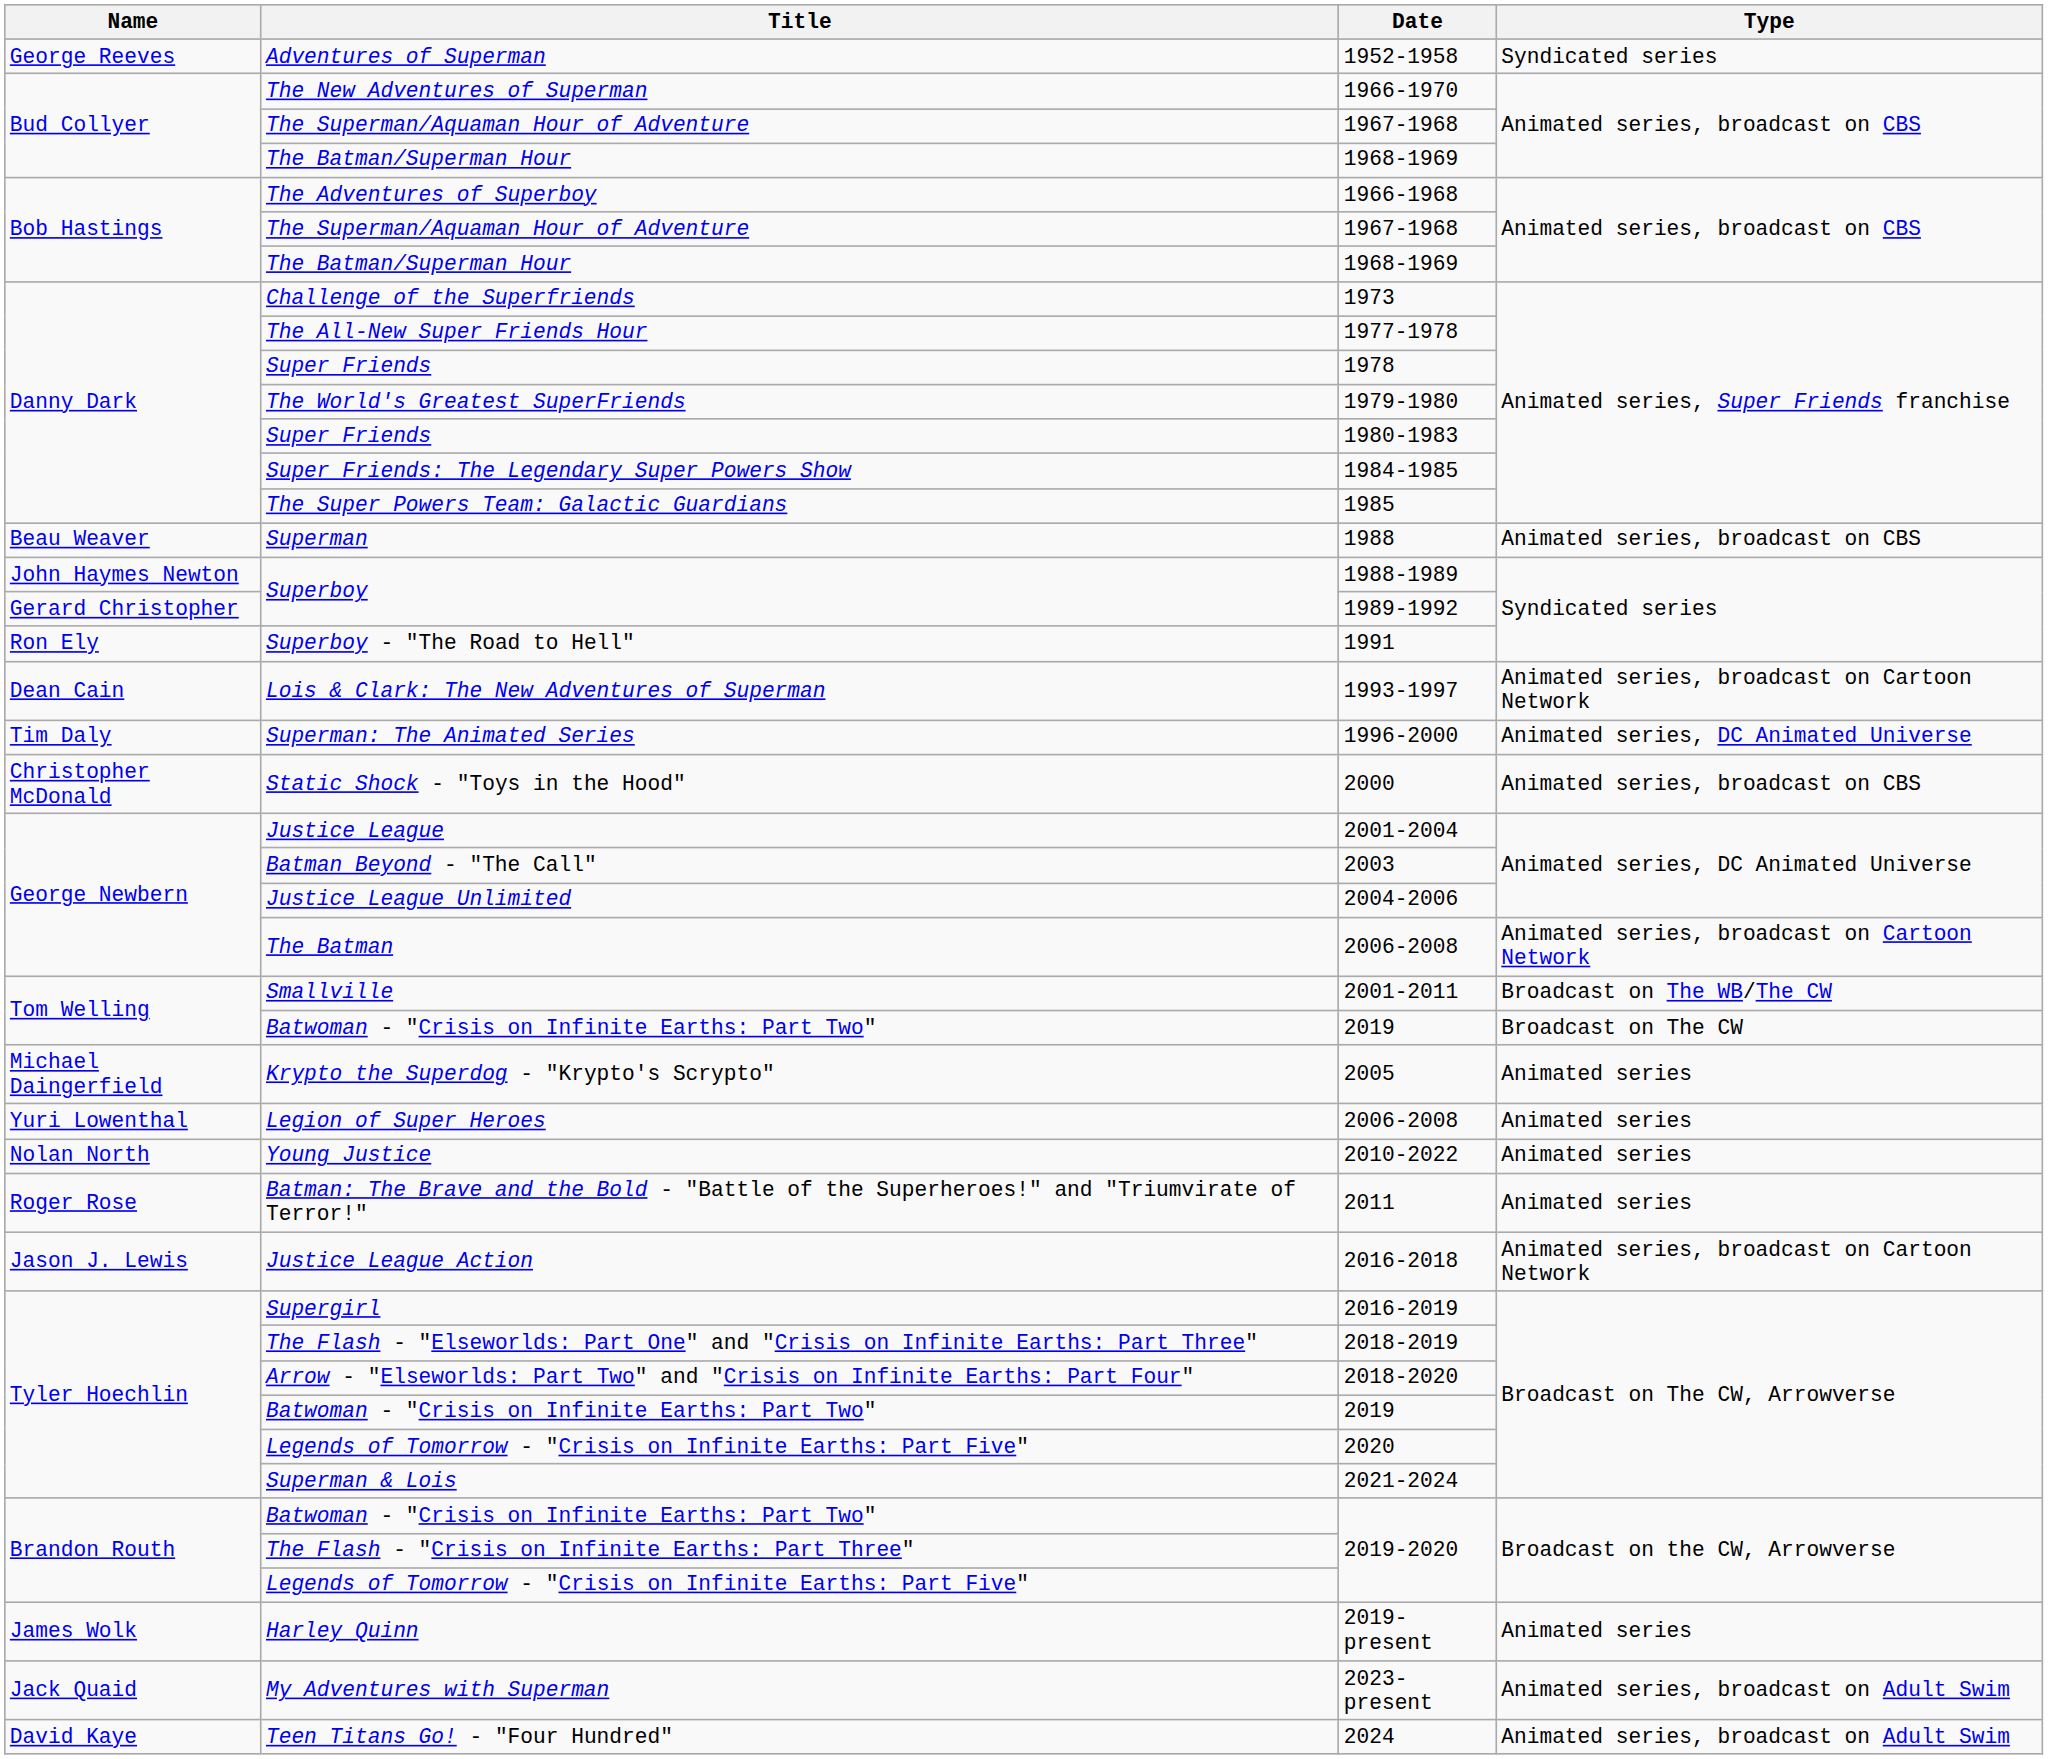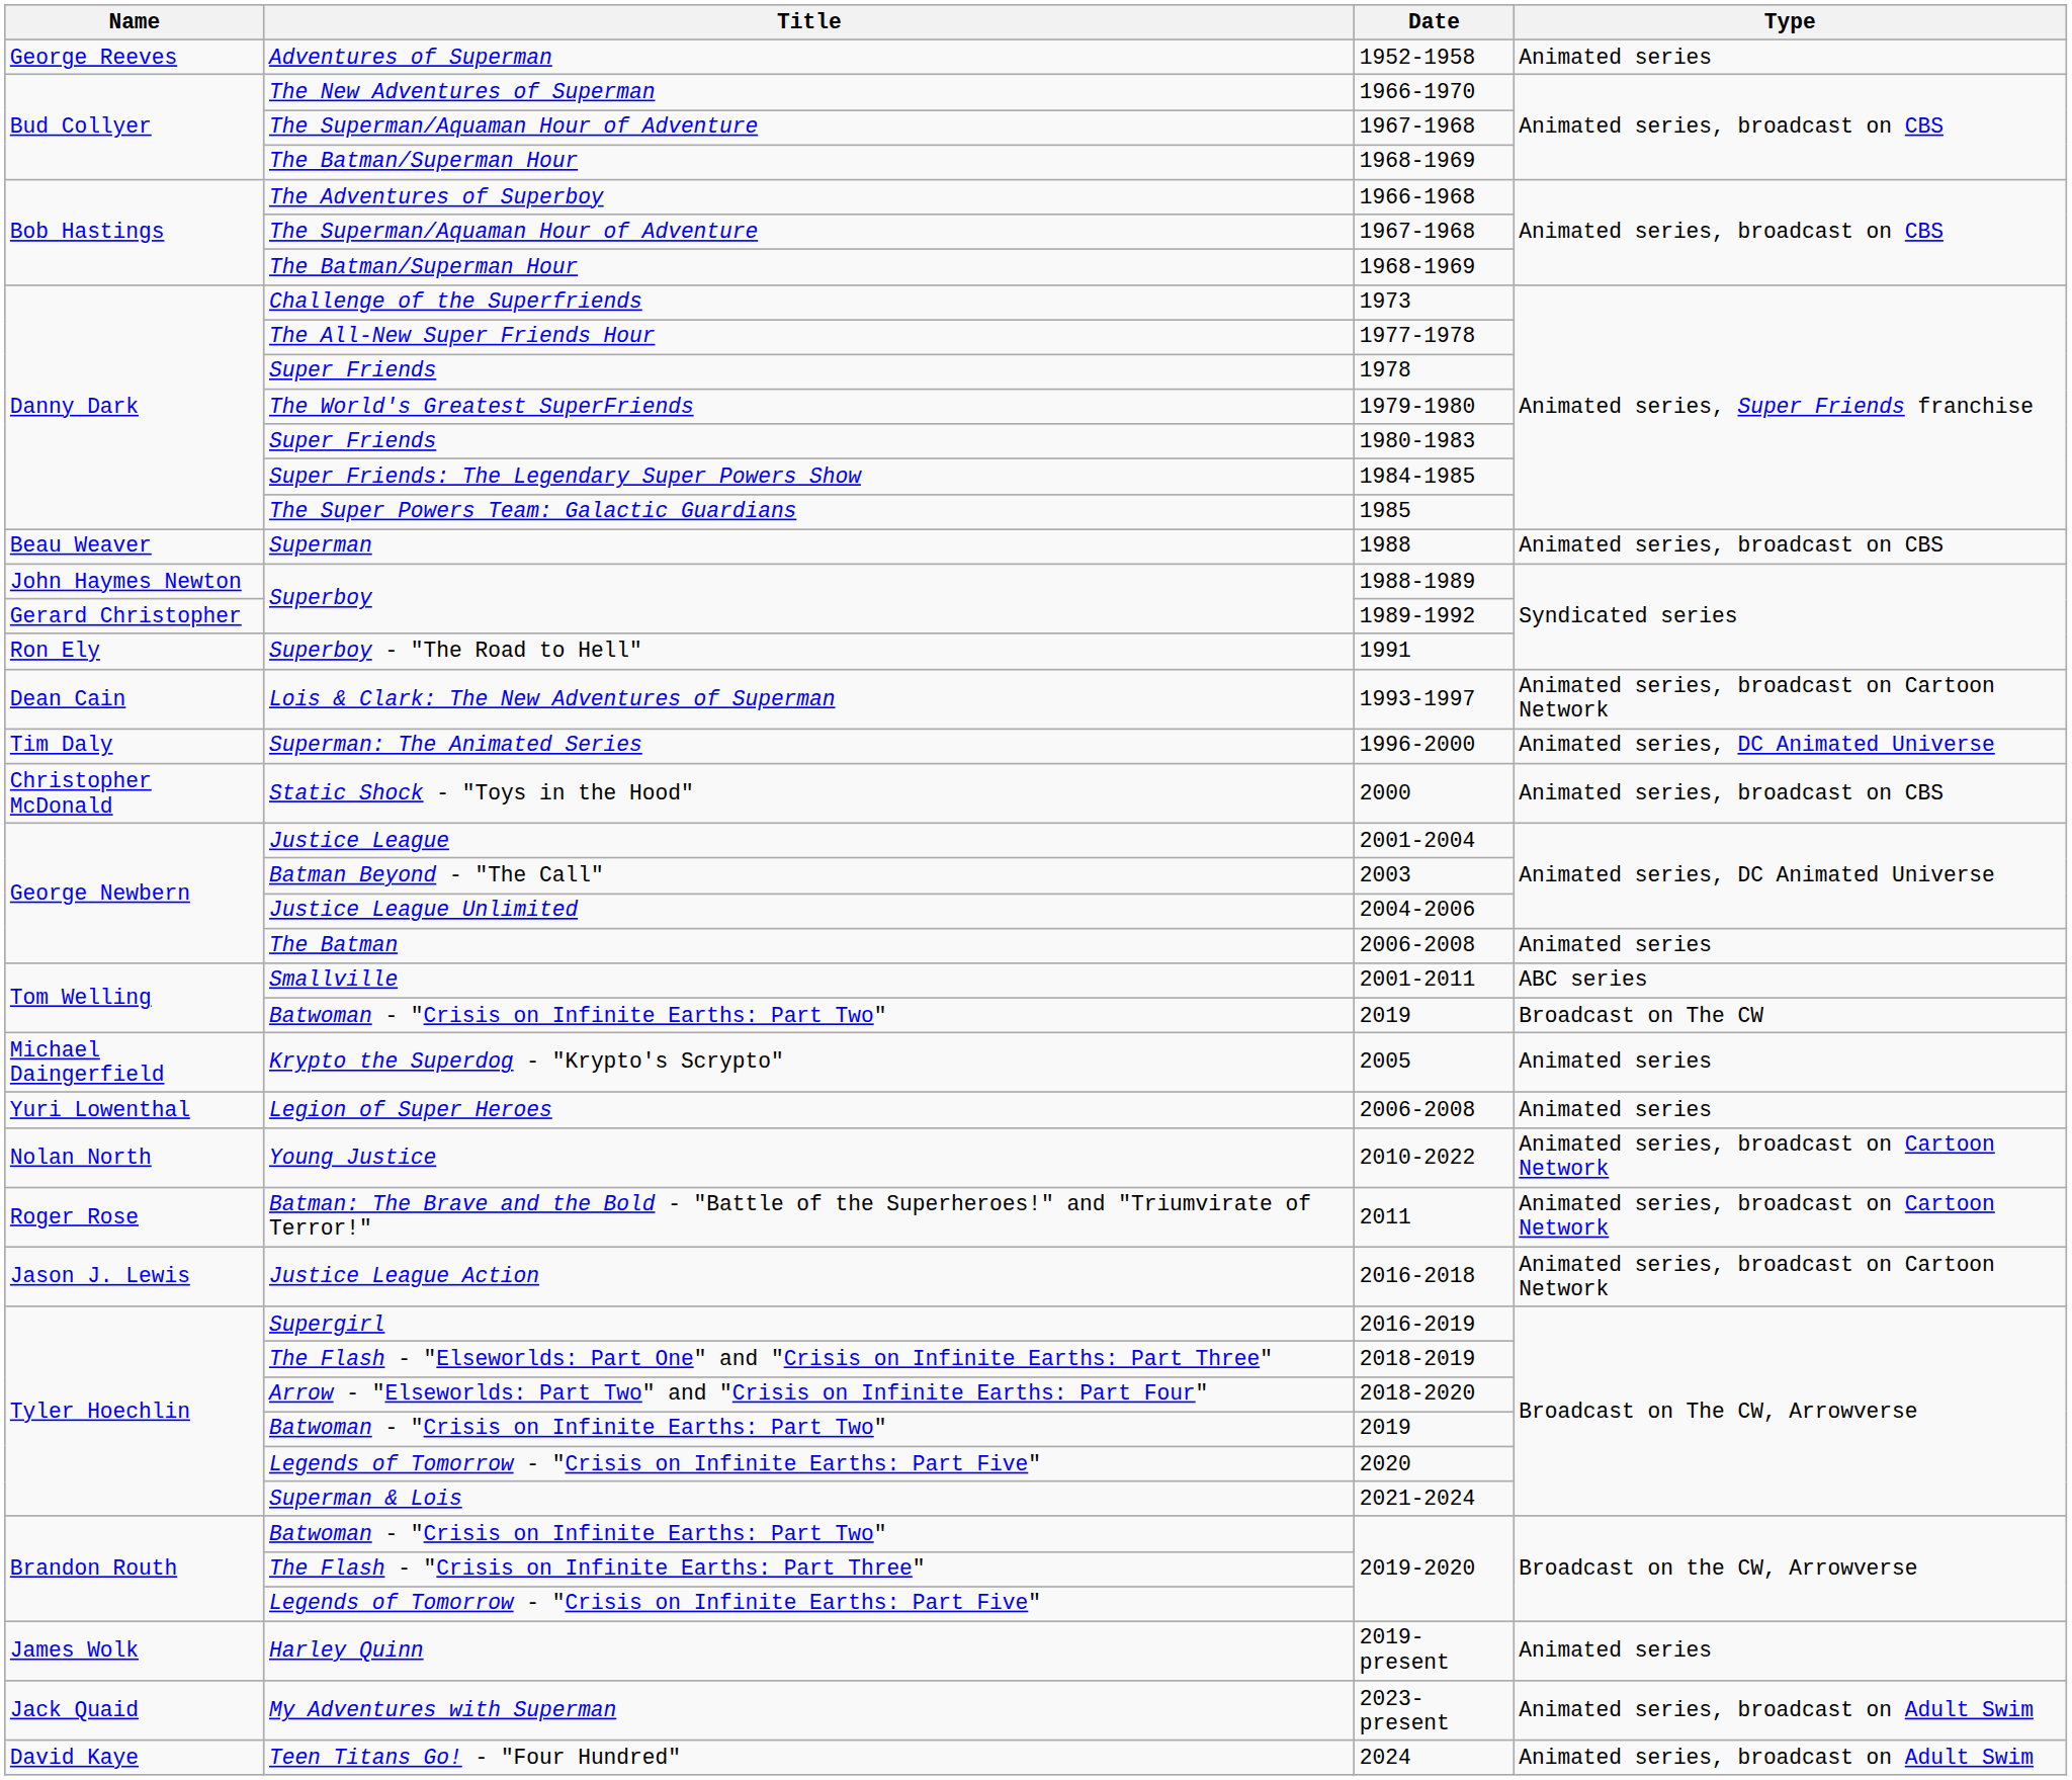 <table class="wikitable sortable">
 <tr>
 <th>Name</th>
 <th>Title</th>
 <th>Date</th>
 <th>Type</th>
 </tr>
 <tr>
 <td><a href='#'>George Reeves</a></td>
 <td><em><a href='#'>Adventures of Superman</a></em></td>
 <td>1952-1958</td>
-<td>Syndicated series</td>
+<td>Animated series</td>
 </tr>
 <tr>
 <td rowspan="3"><a href='#'>Bud Collyer</a></td>
 <td><em><a href='#'>The New Adventures of Superman</a></em></td>
 <td>1966-1970</td>
 <td rowspan="3">Animated series, broadcast on <a href='#'>CBS</a></td>
 </tr>
 <tr>
 <td><em><a href='#'>The Superman/Aquaman Hour of Adventure</a></em></td>
 <td>1967-1968</td>
 </tr>
 <tr>
 <td><em><a href='#'>The Batman/Superman Hour</a></em></td>
 <td>1968-1969</td>
 </tr>
 <tr>
 <td rowspan="3"><a href='#'>Bob Hastings</a></td>
 <td><em><a href='#'>The Adventures of Superboy</a></em></td>
 <td>1966-1968</td>
 <td rowspan="3">Animated series, broadcast on <a href='#'>CBS</a></td>
 </tr>
 <tr>
 <td><em><a href='#'>The Superman/Aquaman Hour of Adventure</a></em></td>
 <td>1967-1968</td>
 </tr>
 <tr>
 <td><em><a href='#'>The Batman/Superman Hour</a></em></td>
 <td>1968-1969</td>
 </tr>
 <tr>
 <td rowspan="7"><a href='#'>Danny Dark</a></td>
 <td><em><a href='#'>Challenge of the Superfriends</a></em></td>
 <td>1973</td>
 <td rowspan="7">Animated series, <em><a href='#'>Super Friends</a></em> franchise</td>
 </tr>
 <tr>
 <td><em><a href='#'>The All-New Super Friends Hour</a></em></td>
 <td>1977-1978</td>
 </tr>
 <tr>
 <td><em><a href='#'>Super Friends</a></em></td>
 <td>1978</td>
 </tr>
 <tr>
 <td><em><a href='#'>The World's Greatest SuperFriends</a></em></td>
 <td>1979-1980</td>
 </tr>
 <tr>
 <td><em><a href='#'>Super Friends</a></em></td>
 <td>1980-1983</td>
 </tr>
 <tr>
 <td><em><a href='#'>Super Friends: The Legendary Super Powers Show</a></em></td>
 <td>1984-1985</td>
 </tr>
 <tr>
 <td><em><a href='#'>The Super Powers Team: Galactic Guardians</a></em></td>
 <td>1985</td>
 </tr>
 <tr>
 <td><a href='#'>Beau Weaver</a></td>
 <td><em><a href='#'>Superman</a></em></td>
 <td>1988</td>
 <td>Animated series, broadcast on CBS</td>
 </tr>
 <tr>
 <td><a href='#'>John Haymes Newton</a></td>
 <td rowspan="2"><em><a href='#'>Superboy</a></em></td>
 <td>1988-1989</td>
 <td rowspan="3">Syndicated series</td>
 </tr>
 <tr>
 <td><a href='#'>Gerard Christopher</a></td>
 <td>1989-1992</td>
 </tr>
 <tr>
 <td><a href='#'>Ron Ely</a></td>
 <td><em><a href='#'>Superboy</a></em> - "The Road to Hell"</td>
 <td>1991</td>
 </tr>
 <tr>
 <td><a href='#'>Dean Cain</a></td>
 <td><em><a href='#'>Lois & Clark: The New Adventures of Superman</a></em></td>
 <td>1993-1997</td>
 <td>Animated series, broadcast on Cartoon Network</td>
 </tr>
 <tr>
 <td><a href='#'>Tim Daly</a></td>
 <td><em><a href='#'>Superman: The Animated Series</a></em></td>
 <td>1996-2000</td>
 <td>Animated series, <a href='#'>DC Animated Universe</a></td>
 </tr>
 <tr>
 <td><a href='#'>Christopher McDonald</a></td>
 <td><em><a href='#'>Static Shock</a></em> - "Toys in the Hood"</td>
 <td>2000</td>
 <td>Animated series, broadcast on CBS</td>
 </tr>
 <tr>
 <td rowspan="4"><a href='#'>George Newbern</a></td>
 <td><em><a href='#'>Justice League</a></em></td>
 <td>2001-2004</td>
 <td rowspan="3">Animated series, DC Animated Universe</td>
 </tr>
 <tr>
 <td><em><a href='#'>Batman Beyond</a></em> - "The Call"</td>
 <td>2003</td>
 </tr>
 <tr>
 <td><em><a href='#'>Justice League Unlimited</a></em></td>
 <td>2004-2006</td>
 </tr>
 <tr>
 <td><em><a href='#'>The Batman</a></em></td>
 <td>2006-2008</td>
-<td>Animated series, broadcast on <a href='#'>Cartoon Network</a></td>
+<td>Animated series</td>
 </tr>
 <tr>
 <td rowspan="2"><a href='#'>Tom Welling</a></td>
 <td><em><a href='#'>Smallville</a></em></td>
 <td>2001-2011</td>
-<td>Broadcast on <a href='#'>The WB</a>/<a href='#'>The CW</a></td>
+<td>ABC series</td>
 </tr>
 <tr>
 <td><em><a href='#'>Batwoman</a></em> - "<a href='#'>Crisis on Infinite Earths: Part Two</a>"</td>
 <td>2019</td>
 <td>Broadcast on The CW</td>
 </tr>
 <tr>
 <td><a href='#'>Michael Daingerfield</a></td>
 <td><em><a href='#'>Krypto the Superdog</a></em> - "Krypto's Scrypto"</td>
 <td>2005</td>
 <td>Animated series</td>
 </tr>
 <tr>
 <td><a href='#'>Yuri Lowenthal</a></td>
 <td><em><a href='#'>Legion of Super Heroes</a></em></td>
 <td>2006-2008</td>
 <td>Animated series</td>
 </tr>
 <tr>
 <td><a href='#'>Nolan North</a></td>
 <td><em><a href='#'>Young Justice</a></em></td>
 <td>2010-2022</td>
-<td>Animated series</td>
+<td>Animated series, broadcast on <a href='#'>Cartoon Network</a></td>
 </tr>
 <tr>
 <td><a href='#'>Roger Rose</a></td>
 <td><em><a href='#'>Batman: The Brave and the Bold</a></em> - "Battle of the Superheroes!" and "Triumvirate of Terror!"</td>
 <td>2011</td>
-<td>Animated series</td>
+<td>Animated series, broadcast on <a href='#'>Cartoon Network</a></td>
 </tr>
 <tr>
 <td><a href='#'>Jason J. Lewis</a></td>
 <td><em><a href='#'>Justice League Action</a></em></td>
 <td>2016-2018</td>
 <td>Animated series, broadcast on Cartoon Network</td>
 </tr>
 <tr>
 <td rowspan="6"><a href='#'>Tyler Hoechlin</a></td>
 <td><em><a href='#'>Supergirl</a></em></td>
 <td>2016-2019</td>
 <td rowspan="6">Broadcast on The CW, Arrowverse</td>
 </tr>
 <tr>
 <td><em><a href='#'>The Flash</a></em> - "<a href='#'>Elseworlds: Part One</a>" and "<a href='#'>Crisis on Infinite Earths: Part Three</a>"</td>
 <td>2018-2019</td>
 </tr>
 <tr>
 <td><em><a href='#'>Arrow</a></em> - "<a href='#'>Elseworlds: Part Two</a>" and "<a href='#'>Crisis on Infinite Earths: Part Four</a>"</td>
 <td>2018-2020</td>
 </tr>
 <tr>
 <td><em><a href='#'>Batwoman</a></em> - "<a href='#'>Crisis on Infinite Earths: Part Two</a>"</td>
 <td>2019</td>
 </tr>
 <tr>
 <td><em><a href='#'>Legends of Tomorrow</a></em> - "<a href='#'>Crisis on Infinite Earths: Part Five</a>"</td>
 <td>2020</td>
 </tr>
 <tr>
 <td><em><a href='#'>Superman & Lois</a></em></td>
 <td>2021-2024</td>
 </tr>
 <tr>
 <td rowspan="3"><a href='#'>Brandon Routh</a></td>
 <td><em><a href='#'>Batwoman</a></em> - "<a href='#'>Crisis on Infinite Earths: Part Two</a>"</td>
 <td rowspan="3">2019-2020</td>
 <td rowspan="3">Broadcast on the CW, Arrowverse</td>
 </tr>
 <tr>
 <td><em><a href='#'>The Flash</a></em> - "<a href='#'>Crisis on Infinite Earths: Part Three</a>"</td>
 </tr>
 <tr>
 <td><em><a href='#'>Legends of Tomorrow</a></em> - "<a href='#'>Crisis on Infinite Earths: Part Five</a>"</td>
 </tr>
 <tr>
 <td><a href='#'>James Wolk</a></td>
 <td><em><a href='#'>Harley Quinn</a></em></td>
 <td>2019-present</td>
 <td>Animated series</td>
 </tr>
 <tr>
 <td><a href='#'>Jack Quaid</a></td>
 <td><em><a href='#'>My Adventures with Superman</a></em></td>
 <td>2023-present</td>
 <td>Animated series, broadcast on <a href='#'>Adult Swim</a></td>
 </tr>
 <tr>
 <td><a href='#'>David Kaye</a></td>
 <td><em><a href='#'>Teen Titans Go!</a></em> - "Four Hundred"</td>
 <td>2024</td>
 <td>Animated series, broadcast on <a href='#'>Adult Swim</a></td>
 </tr>
 </table>
